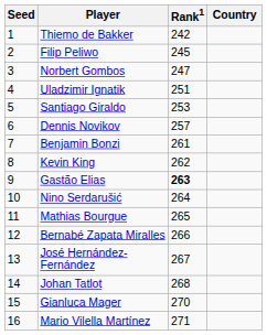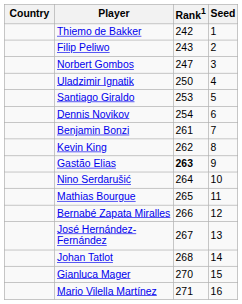 <table class="sortable wikitable">
 <tr>
-<th>Seed</th>
+<th width="70">Country</th>
 <th width="175">Player</th>
 <th>Rank<sup>1</sup></th>
-<th width="70">Country</th>
+<th>Seed</th>
 </tr>
 <tr>
-<td>1</td>
+<td></td>
 <td><a href='#'>Thiemo de Bakker</a></td>
 <td>242</td>
-<td></td>
+<td>1</td>
 </tr>
 <tr>
+<td></td>
+<td><a href='#'>Filip Peliwo</a></td>
+<td>243</td>
 <td>2</td>
-<td><a href='#'>Filip Peliwo</a></td>
-<td>245</td>
-<td></td>
 </tr>
 <tr>
-<td>3</td>
+<td></td>
 <td><a href='#'>Norbert Gombos</a></td>
 <td>247</td>
-<td></td>
+<td>3</td>
 </tr>
 <tr>
+<td></td>
+<td><a href='#'>Uladzimir Ignatik</a></td>
+<td>250</td>
 <td>4</td>
-<td><a href='#'>Uladzimir Ignatik</a></td>
-<td>251</td>
-<td></td>
 </tr>
 <tr>
-<td>5</td>
+<td></td>
 <td><a href='#'>Santiago Giraldo</a></td>
 <td>253</td>
-<td></td>
+<td>5</td>
 </tr>
 <tr>
+<td></td>
+<td><a href='#'>Dennis Novikov</a></td>
+<td>254</td>
 <td>6</td>
-<td><a href='#'>Dennis Novikov</a></td>
-<td>257</td>
-<td></td>
 </tr>
 <tr>
-<td>7</td>
+<td></td>
 <td><a href='#'>Benjamin Bonzi</a></td>
 <td>261</td>
-<td></td>
+<td>7</td>
 </tr>
 <tr>
-<td>8</td>
+<td></td>
 <td><a href='#'>Kevin King</a></td>
 <td>262</td>
-<td></td>
+<td>8</td>
 </tr>
 <tr>
-<td>9</td>
+<td></td>
 <td><a href='#'>Gastão Elias</a></td>
 <td><strong>263</strong></td>
-<td></td>
+<td>9</td>
 </tr>
 <tr>
-<td>10</td>
+<td></td>
 <td><a href='#'>Nino Serdarušić</a></td>
 <td>264</td>
-<td></td>
+<td>10</td>
 </tr>
 <tr>
-<td>11</td>
+<td></td>
 <td><a href='#'>Mathias Bourgue</a></td>
 <td>265</td>
-<td></td>
+<td>11</td>
 </tr>
 <tr>
-<td>12</td>
+<td></td>
 <td><a href='#'>Bernabé Zapata Miralles</a></td>
 <td>266</td>
-<td></td>
+<td>12</td>
 </tr>
 <tr>
-<td>13</td>
+<td></td>
 <td><a href='#'>José Hernández-Fernández</a></td>
 <td>267</td>
-<td></td>
+<td>13</td>
 </tr>
 <tr>
-<td>14</td>
+<td></td>
 <td><a href='#'>Johan Tatlot</a></td>
 <td>268</td>
-<td></td>
+<td>14</td>
 </tr>
 <tr>
-<td>15</td>
+<td></td>
 <td><a href='#'>Gianluca Mager</a></td>
 <td>270</td>
-<td></td>
+<td>15</td>
 </tr>
 <tr>
-<td>16</td>
+<td></td>
 <td><a href='#'>Mario Vilella Martínez</a></td>
 <td>271</td>
-<td></td>
+<td>16</td>
 </tr>
 </table>
